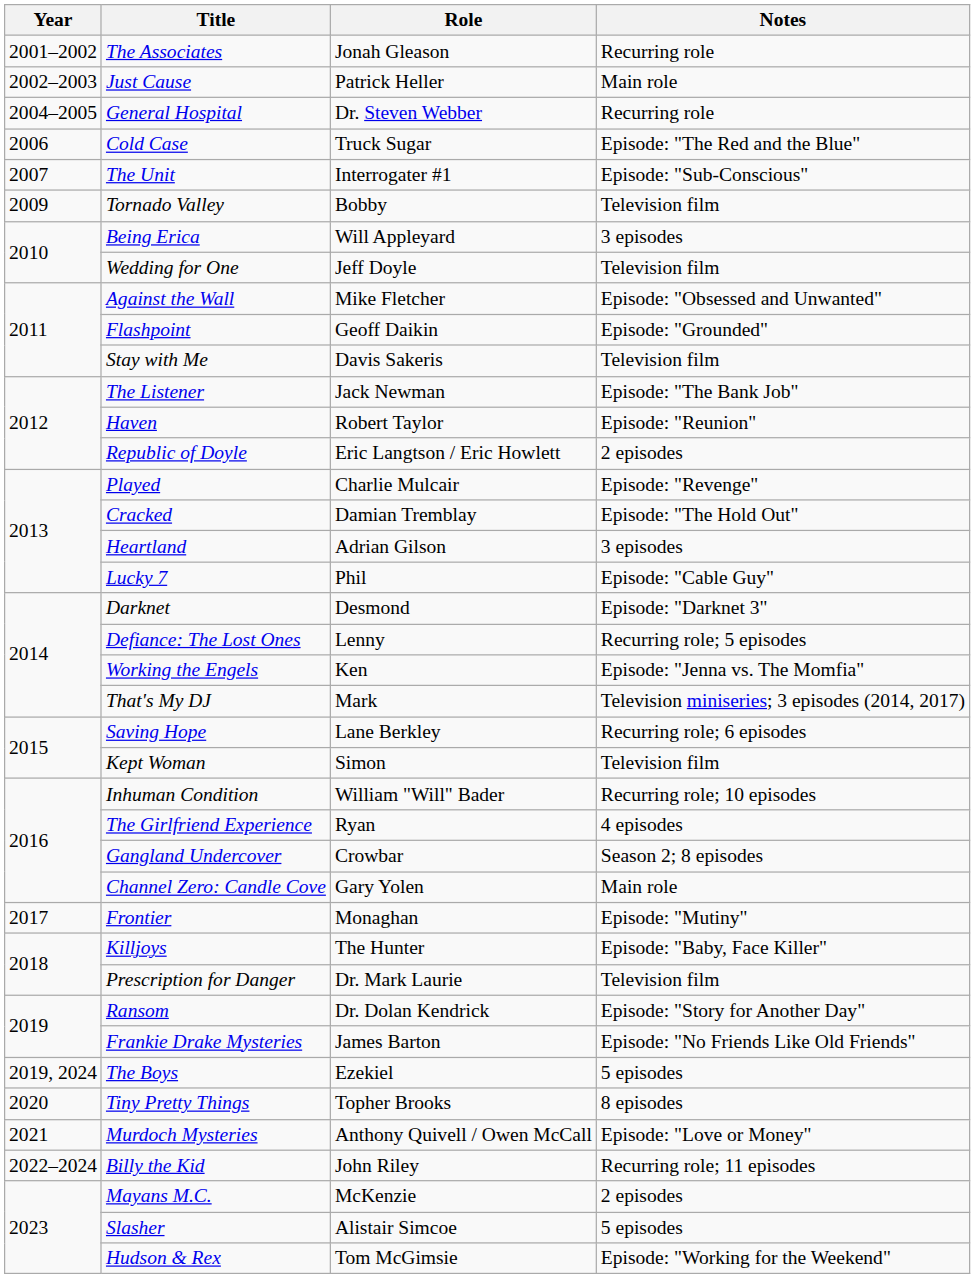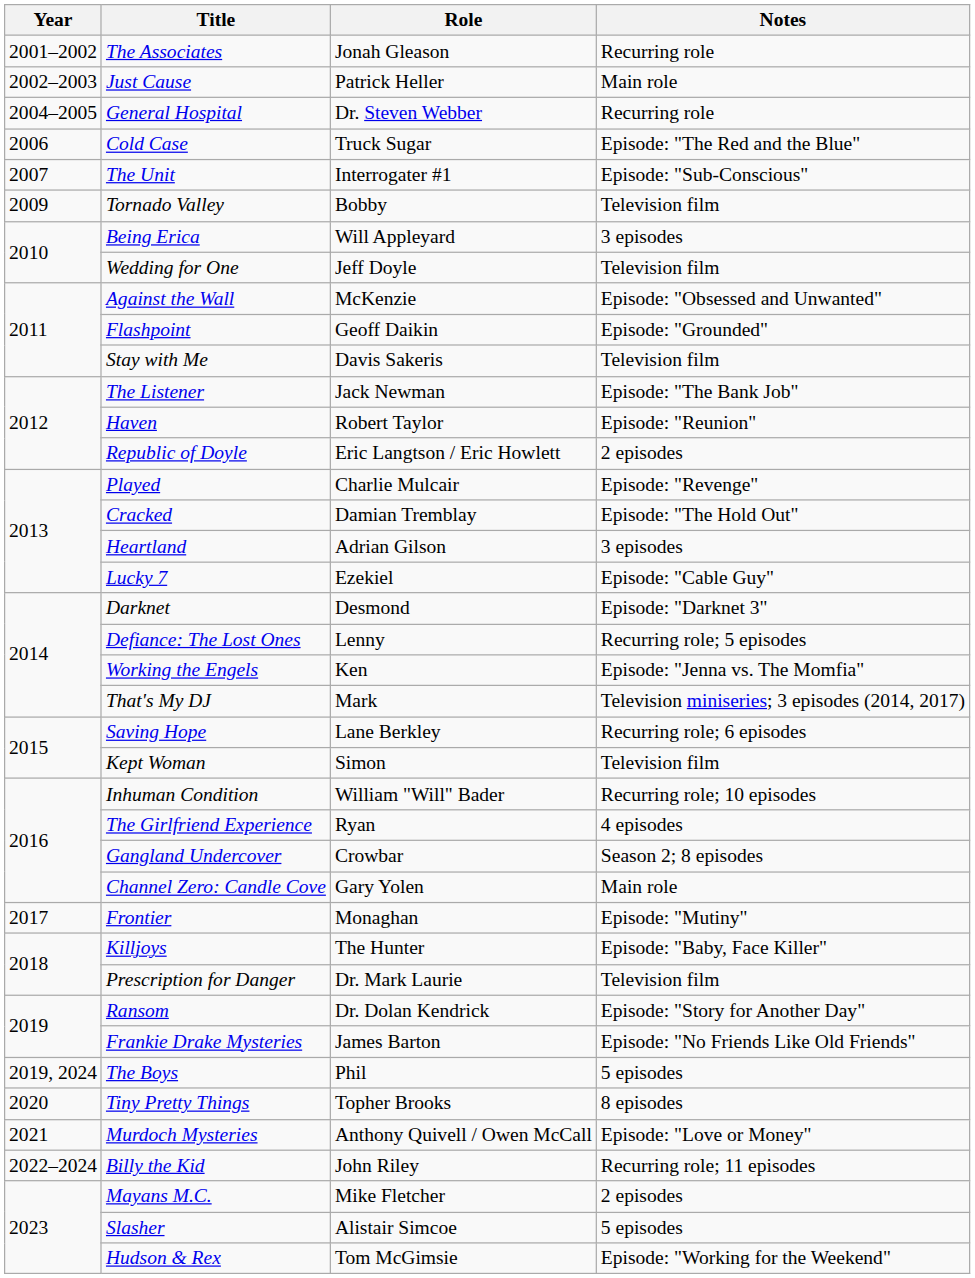 <table class="wikitable sortable">
 <tr>
 <th>Year</th>
 <th>Title</th>
 <th>Role</th>
 <th class="unsortable">Notes</th>
 </tr>
 <tr>
 <td>2001–2002</td>
 <td data-sort-value="Associates, The"><em><a href='#'>The Associates</a></em></td>
 <td>Jonah Gleason</td>
 <td>Recurring role</td>
 </tr>
 <tr>
 <td>2002–2003</td>
 <td><em><a href='#'>Just Cause</a></em></td>
 <td>Patrick Heller</td>
 <td>Main role</td>
 </tr>
 <tr>
 <td>2004–2005</td>
 <td><em><a href='#'>General Hospital</a></em></td>
 <td>Dr. <a href='#'>Steven Webber</a></td>
 <td>Recurring role</td>
 </tr>
 <tr>
 <td>2006</td>
 <td><em><a href='#'>Cold Case</a></em></td>
 <td>Truck Sugar</td>
 <td>Episode: "The Red and the Blue"</td>
 </tr>
 <tr>
 <td>2007</td>
 <td data-sort-value="Unit, The"><em><a href='#'>The Unit</a></em></td>
 <td>Interrogater #1</td>
 <td>Episode: "Sub-Conscious"</td>
 </tr>
 <tr>
 <td>2009</td>
 <td><em>Tornado Valley</em></td>
 <td>Bobby</td>
 <td>Television film</td>
 </tr>
 <tr>
 <td rowspan=2>2010</td>
 <td><em><a href='#'>Being Erica</a></em></td>
 <td>Will Appleyard</td>
 <td>3 episodes</td>
 </tr>
 <tr>
 <td><em>Wedding for One</em></td>
 <td>Jeff Doyle</td>
 <td>Television film</td>
 </tr>
 <tr>
 <td rowspan=3>2011</td>
 <td><em><a href='#'>Against the Wall</a></em></td>
-<td>Mike Fletcher</td>
+<td>McKenzie</td>
 <td>Episode: "Obsessed and Unwanted"</td>
 </tr>
 <tr>
 <td><em><a href='#'>Flashpoint</a></em></td>
 <td>Geoff Daikin</td>
 <td>Episode: "Grounded"</td>
 </tr>
 <tr>
 <td><em>Stay with Me</em></td>
 <td>Davis Sakeris</td>
 <td>Television film</td>
 </tr>
 <tr>
 <td rowspan=3>2012</td>
 <td data-sort-value="Listener, The"><em><a href='#'>The Listener</a></em></td>
 <td>Jack Newman</td>
 <td>Episode: "The Bank Job"</td>
 </tr>
 <tr>
 <td><em><a href='#'>Haven</a></em></td>
 <td>Robert Taylor</td>
 <td>Episode: "Reunion"</td>
 </tr>
 <tr>
 <td><em><a href='#'>Republic of Doyle</a></em></td>
 <td>Eric Langtson / Eric Howlett</td>
 <td>2 episodes</td>
 </tr>
 <tr>
 <td rowspan=4>2013</td>
 <td><em><a href='#'>Played</a></em></td>
 <td>Charlie Mulcair</td>
 <td>Episode: "Revenge"</td>
 </tr>
 <tr>
 <td><em><a href='#'>Cracked</a></em></td>
 <td>Damian Tremblay</td>
 <td>Episode: "The Hold Out"</td>
 </tr>
 <tr>
 <td><em><a href='#'>Heartland</a></em></td>
 <td>Adrian Gilson</td>
 <td>3 episodes</td>
 </tr>
 <tr>
 <td><em><a href='#'>Lucky 7</a></em></td>
-<td>Phil</td>
+<td>Ezekiel</td>
 <td>Episode: "Cable Guy"</td>
 </tr>
 <tr>
 <td rowspan=4>2014</td>
 <td><em>Darknet</em></td>
 <td>Desmond</td>
 <td>Episode: "Darknet 3"</td>
 </tr>
 <tr>
 <td><em><a href='#'>Defiance: The Lost Ones</a></em></td>
 <td>Lenny</td>
 <td>Recurring role; 5 episodes</td>
 </tr>
 <tr>
 <td><em><a href='#'>Working the Engels</a></em></td>
 <td>Ken</td>
 <td>Episode: "Jenna vs. The Momfia"</td>
 </tr>
 <tr>
 <td><em>That's My DJ</em></td>
 <td>Mark</td>
 <td>Television <a href='#'>miniseries</a>; 3 episodes (2014, 2017)</td>
 </tr>
 <tr>
 <td rowspan=2>2015</td>
 <td><em><a href='#'>Saving Hope</a></em></td>
 <td>Lane Berkley</td>
 <td>Recurring role; 6 episodes</td>
 </tr>
 <tr>
 <td><em>Kept Woman</em></td>
 <td>Simon</td>
 <td>Television film</td>
 </tr>
 <tr>
 <td rowspan=4>2016</td>
 <td><em>Inhuman Condition</em></td>
 <td>William "Will" Bader</td>
 <td>Recurring role; 10 episodes</td>
 </tr>
 <tr>
 <td data-sort-value="Girlfriend Experience, The"><em><a href='#'>The Girlfriend Experience</a></em></td>
 <td>Ryan</td>
 <td>4 episodes</td>
 </tr>
 <tr>
 <td><em><a href='#'>Gangland Undercover</a></em></td>
 <td>Crowbar</td>
 <td>Season 2; 8 episodes</td>
 </tr>
 <tr>
 <td><em><a href='#'>Channel Zero: Candle Cove</a></em></td>
 <td>Gary Yolen</td>
 <td>Main role</td>
 </tr>
 <tr>
 <td>2017</td>
 <td><em><a href='#'>Frontier</a></em></td>
 <td>Monaghan</td>
 <td>Episode: "Mutiny"</td>
 </tr>
 <tr>
 <td rowspan=2>2018</td>
 <td><em><a href='#'>Killjoys</a></em></td>
 <td>The Hunter</td>
 <td>Episode: "Baby, Face Killer"</td>
 </tr>
 <tr>
 <td><em>Prescription for Danger</em></td>
 <td>Dr. Mark Laurie</td>
 <td>Television film</td>
 </tr>
 <tr>
 <td rowspan=2>2019</td>
 <td><em><a href='#'>Ransom</a></em></td>
 <td>Dr. Dolan Kendrick</td>
 <td>Episode: "Story for Another Day"</td>
 </tr>
 <tr>
 <td><em><a href='#'>Frankie Drake Mysteries</a></em></td>
 <td>James Barton</td>
 <td>Episode: "No Friends Like Old Friends"</td>
 </tr>
 <tr>
 <td>2019, 2024</td>
 <td data-sort-value="Boys, The"><em><a href='#'>The Boys</a></em></td>
-<td>Ezekiel</td>
+<td>Phil</td>
 <td>5 episodes</td>
 </tr>
 <tr>
 <td>2020</td>
 <td><em><a href='#'>Tiny Pretty Things</a></em></td>
 <td>Topher Brooks</td>
 <td>8 episodes</td>
 </tr>
 <tr>
 <td>2021</td>
 <td><em><a href='#'>Murdoch Mysteries</a></em></td>
 <td>Anthony Quivell / Owen McCall</td>
 <td>Episode: "Love or Money"</td>
 </tr>
 <tr>
 <td>2022–2024</td>
 <td><em><a href='#'>Billy the Kid</a></em></td>
 <td>John Riley</td>
 <td>Recurring role; 11 episodes</td>
 </tr>
 <tr>
 <td rowspan=3>2023</td>
 <td><em><a href='#'>Mayans M.C.</a></em></td>
-<td>McKenzie</td>
+<td>Mike Fletcher</td>
 <td>2 episodes</td>
 </tr>
 <tr>
 <td><em><a href='#'>Slasher</a></em></td>
 <td>Alistair Simcoe</td>
 <td>5 episodes</td>
 </tr>
 <tr>
 <td><em><a href='#'>Hudson & Rex</a></em></td>
 <td>Tom McGimsie</td>
 <td>Episode: "Working for the Weekend"</td>
 </tr>
 </table>
